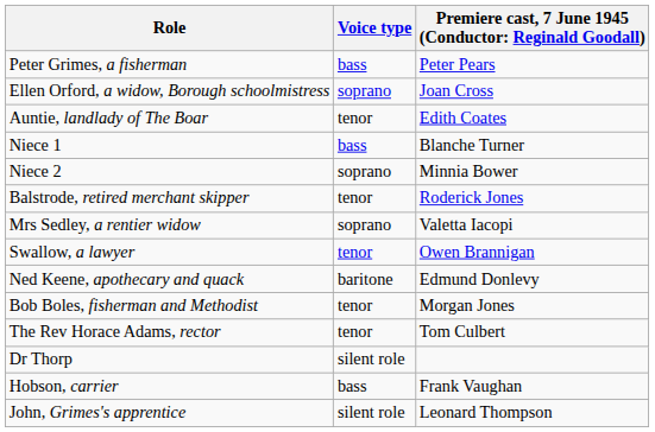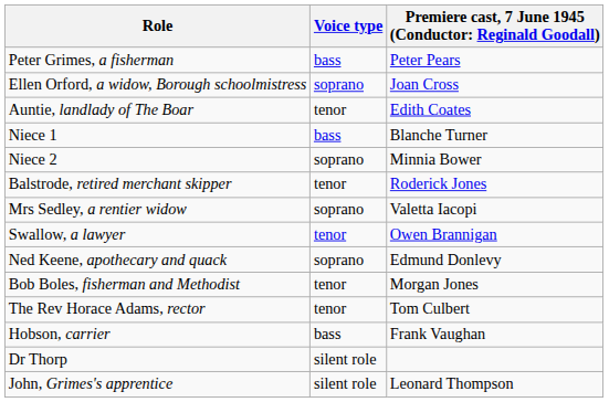 <table class="wikitable">
 <tr>
 <th>Role</th>
 <th><a href='#'>Voice type</a></th>
 <th>Premiere cast, 7 June 1945<br>(Conductor: <a href='#'>Reginald Goodall</a>)</th>
 </tr>
 <tr>
 <td>Peter Grimes, <em>a fisherman</em></td>
 <td><a href='#'>bass</a></td>
 <td><a href='#'>Peter Pears</a></td>
 </tr>
 <tr>
 <td>Ellen Orford, <em>a widow, Borough schoolmistress</em></td>
 <td><a href='#'>soprano</a></td>
 <td><a href='#'>Joan Cross</a></td>
 </tr>
 <tr>
 <td>Auntie, <em>landlady of The Boar</em></td>
 <td>tenor</td>
 <td><a href='#'>Edith Coates</a></td>
 </tr>
 <tr>
 <td>Niece 1</td>
 <td><a href='#'>bass</a></td>
 <td>Blanche Turner</td>
 </tr>
 <tr>
 <td>Niece 2</td>
 <td>soprano</td>
 <td>Minnia Bower</td>
 </tr>
 <tr>
 <td>Balstrode, <em>retired merchant skipper</em></td>
 <td>tenor</td>
 <td><a href='#'>Roderick Jones</a></td>
 </tr>
 <tr>
 <td>Mrs Sedley, <em>a rentier widow</em></td>
 <td>soprano</td>
 <td>Valetta Iacopi</td>
 </tr>
 <tr>
 <td>Swallow, <em>a lawyer</em></td>
 <td><a href='#'>tenor</a></td>
 <td><a href='#'>Owen Brannigan</a></td>
 </tr>
 <tr>
 <td>Ned Keene, <em>apothecary and quack</em></td>
-<td>baritone</td>
+<td>soprano</td>
 <td>Edmund Donlevy</td>
 </tr>
 <tr>
 <td>Bob Boles, <em>fisherman and Methodist</em></td>
 <td>tenor</td>
 <td>Morgan Jones</td>
 </tr>
 <tr>
 <td>The Rev Horace Adams, <em>rector</em></td>
 <td>tenor</td>
 <td>Tom Culbert</td>
 </tr>
 <tr>
+<td>Hobson, <em>carrier</em></td>
+<td>bass</td>
+<td>Frank Vaughan</td>
+</tr>
+<tr>
 <td>Dr Thorp</td>
 <td>silent role</td>
 <td></td>
-</tr>
-<tr>
-<td>Hobson, <em>carrier</em></td>
-<td>bass</td>
-<td>Frank Vaughan</td>
 </tr>
 <tr>
 <td>John, <em>Grimes's apprentice</em></td>
 <td>silent role</td>
 <td>Leonard Thompson</td>
 </tr>
 </table>
